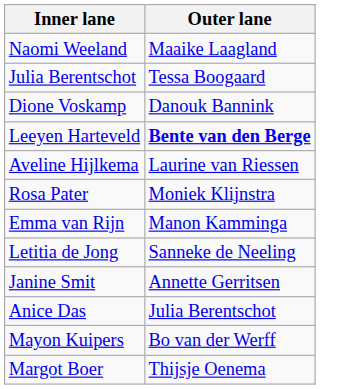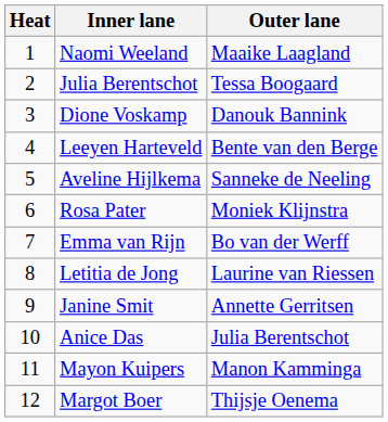 <table class="wikitable">
 <tr>
+<th>Heat</th>
 <th>Inner lane</th>
 <th>Outer lane</th>
 </tr>
 <tr>
+<td align="center">1</td>
 <td><a href='#'>Naomi Weeland</a></td>
 <td><a href='#'>Maaike Laagland</a></td>
 </tr>
 <tr>
+<td align="center">2</td>
 <td><a href='#'>Julia Berentschot</a></td>
 <td><a href='#'>Tessa Boogaard</a></td>
 </tr>
 <tr>
+<td align="center">3</td>
 <td><a href='#'>Dione Voskamp</a></td>
 <td><a href='#'>Danouk Bannink</a></td>
 </tr>
 <tr>
+<td align="center">4</td>
 <td><a href='#'>Leeyen Harteveld</a></td>
-<td><strong><a href='#'>Bente van den Berge</a></strong></td>
+<td><a href='#'>Bente van den Berge</a></td>
 </tr>
 <tr>
+<td align="center">5</td>
 <td><a href='#'>Aveline Hijlkema</a></td>
-<td><a href='#'>Laurine van Riessen</a></td>
+<td><a href='#'>Sanneke de Neeling</a></td>
 </tr>
 <tr>
+<td align="center">6</td>
 <td><a href='#'>Rosa Pater</a></td>
 <td><a href='#'>Moniek Klijnstra</a></td>
 </tr>
 <tr>
+<td align="center">7</td>
 <td><a href='#'>Emma van Rijn</a></td>
-<td><a href='#'>Manon Kamminga</a></td>
+<td><a href='#'>Bo van der Werff</a></td>
 </tr>
 <tr>
+<td align="center">8</td>
 <td><a href='#'>Letitia de Jong</a></td>
-<td><a href='#'>Sanneke de Neeling</a></td>
+<td><a href='#'>Laurine van Riessen</a></td>
 </tr>
 <tr>
+<td align="center">9</td>
 <td><a href='#'>Janine Smit</a></td>
 <td><a href='#'>Annette Gerritsen</a></td>
 </tr>
 <tr>
+<td align="center">10</td>
 <td><a href='#'>Anice Das</a></td>
 <td><a href='#'>Julia Berentschot</a></td>
 </tr>
 <tr>
+<td align="center">11</td>
 <td><a href='#'>Mayon Kuipers</a></td>
-<td><a href='#'>Bo van der Werff</a></td>
+<td><a href='#'>Manon Kamminga</a></td>
 </tr>
 <tr>
+<td align="center">12</td>
 <td><a href='#'>Margot Boer</a></td>
 <td><a href='#'>Thijsje Oenema</a></td>
 </tr>
 </table>
